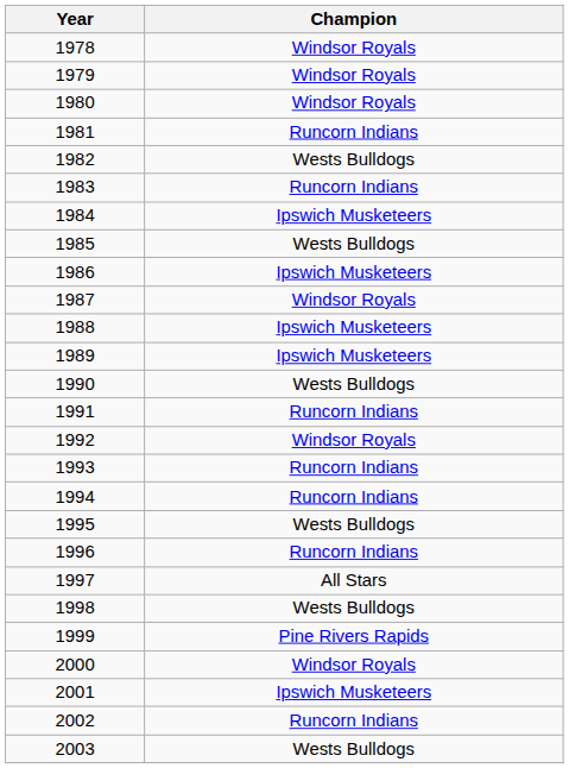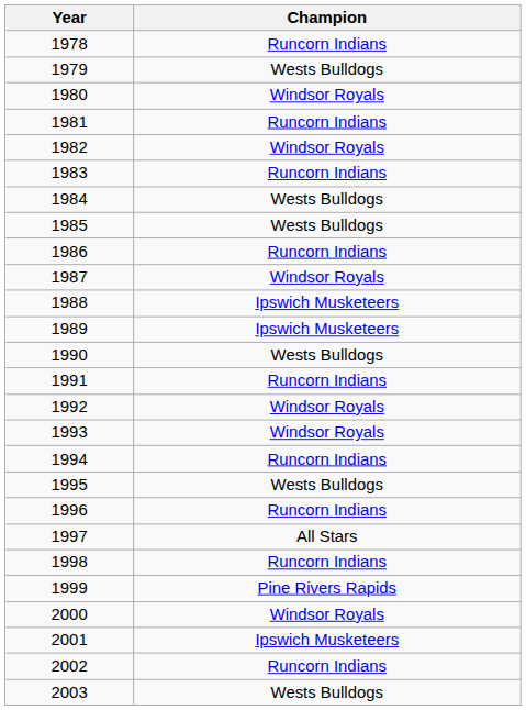 <table class="wikitable" width="40%" style="text-align:center;">
 <tr>
 <th width="10%">Year</th>
 <th width="30%">Champion</th>
 </tr>
 <tr>
 <td>1978</td>
-<td><a href='#'>Windsor Royals</a></td>
+<td><a href='#'>Runcorn Indians</a></td>
 </tr>
 <tr>
 <td>1979</td>
-<td><a href='#'>Windsor Royals</a></td>
+<td>Wests Bulldogs</td>
 </tr>
 <tr>
 <td>1980</td>
 <td><a href='#'>Windsor Royals</a></td>
 </tr>
 <tr>
 <td>1981</td>
 <td><a href='#'>Runcorn Indians</a></td>
 </tr>
 <tr>
 <td>1982</td>
-<td>Wests Bulldogs</td>
+<td><a href='#'>Windsor Royals</a></td>
 </tr>
 <tr>
 <td>1983</td>
 <td><a href='#'>Runcorn Indians</a></td>
 </tr>
 <tr>
 <td>1984</td>
-<td><a href='#'>Ipswich Musketeers</a></td>
+<td>Wests Bulldogs</td>
 </tr>
 <tr>
 <td>1985</td>
 <td>Wests Bulldogs</td>
 </tr>
 <tr>
 <td>1986</td>
-<td><a href='#'>Ipswich Musketeers</a></td>
+<td><a href='#'>Runcorn Indians</a></td>
 </tr>
 <tr>
 <td>1987</td>
 <td><a href='#'>Windsor Royals</a></td>
 </tr>
 <tr>
 <td>1988</td>
 <td><a href='#'>Ipswich Musketeers</a></td>
 </tr>
 <tr>
 <td>1989</td>
 <td><a href='#'>Ipswich Musketeers</a></td>
 </tr>
 <tr>
 <td>1990</td>
 <td>Wests Bulldogs</td>
 </tr>
 <tr>
 <td>1991</td>
 <td><a href='#'>Runcorn Indians</a></td>
 </tr>
 <tr>
 <td>1992</td>
 <td><a href='#'>Windsor Royals</a></td>
 </tr>
 <tr>
 <td>1993</td>
-<td><a href='#'>Runcorn Indians</a></td>
+<td><a href='#'>Windsor Royals</a></td>
 </tr>
 <tr>
 <td>1994</td>
 <td><a href='#'>Runcorn Indians</a></td>
 </tr>
 <tr>
 <td>1995</td>
 <td>Wests Bulldogs</td>
 </tr>
 <tr>
 <td>1996</td>
 <td><a href='#'>Runcorn Indians</a></td>
 </tr>
 <tr>
 <td>1997</td>
 <td>All Stars</td>
 </tr>
 <tr>
 <td>1998</td>
-<td>Wests Bulldogs</td>
+<td><a href='#'>Runcorn Indians</a></td>
 </tr>
 <tr>
 <td>1999</td>
 <td><a href='#'>Pine Rivers Rapids</a></td>
 </tr>
 <tr>
 <td>2000</td>
 <td><a href='#'>Windsor Royals</a></td>
 </tr>
 <tr>
 <td>2001</td>
 <td><a href='#'>Ipswich Musketeers</a></td>
 </tr>
 <tr>
 <td>2002</td>
 <td><a href='#'>Runcorn Indians</a></td>
 </tr>
 <tr>
 <td>2003</td>
 <td>Wests Bulldogs</td>
 </tr>
 <tr>
 </tr>
 </table>
